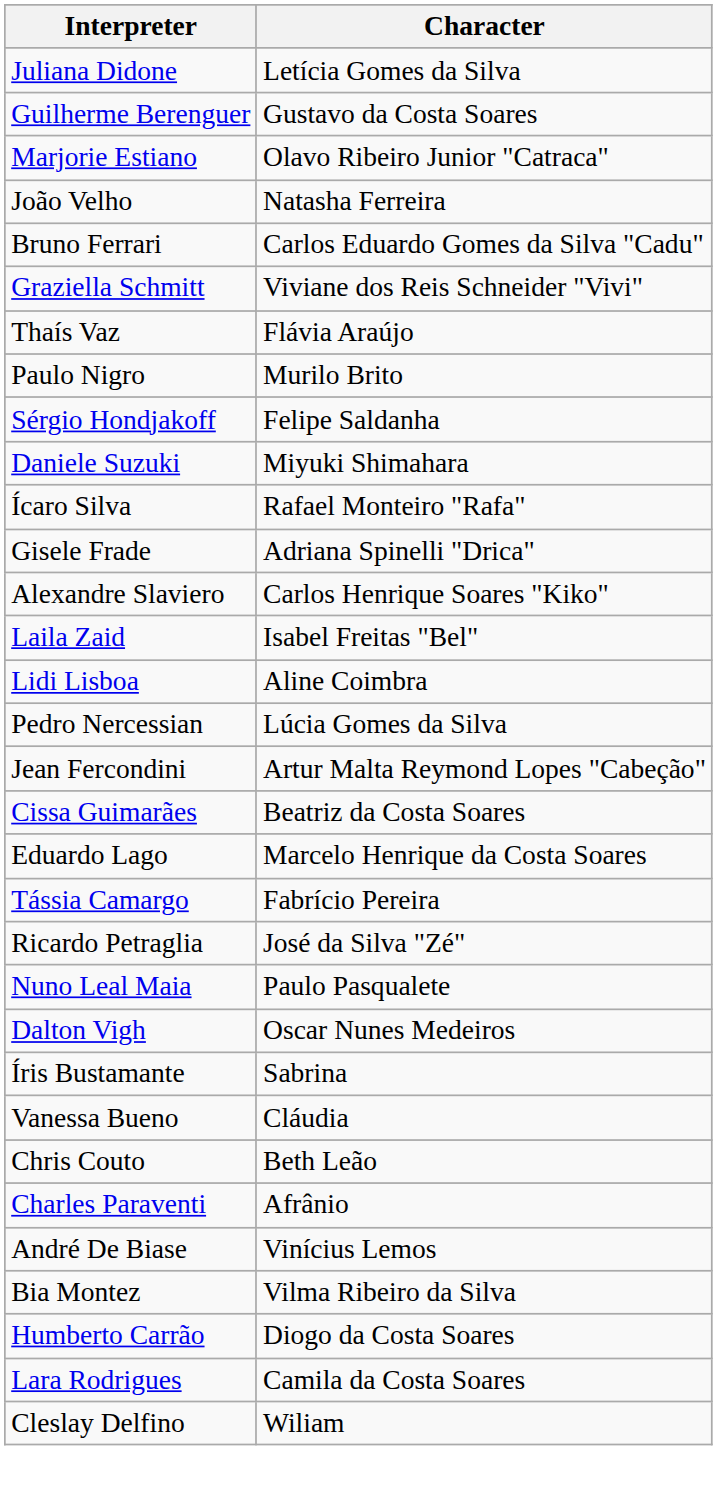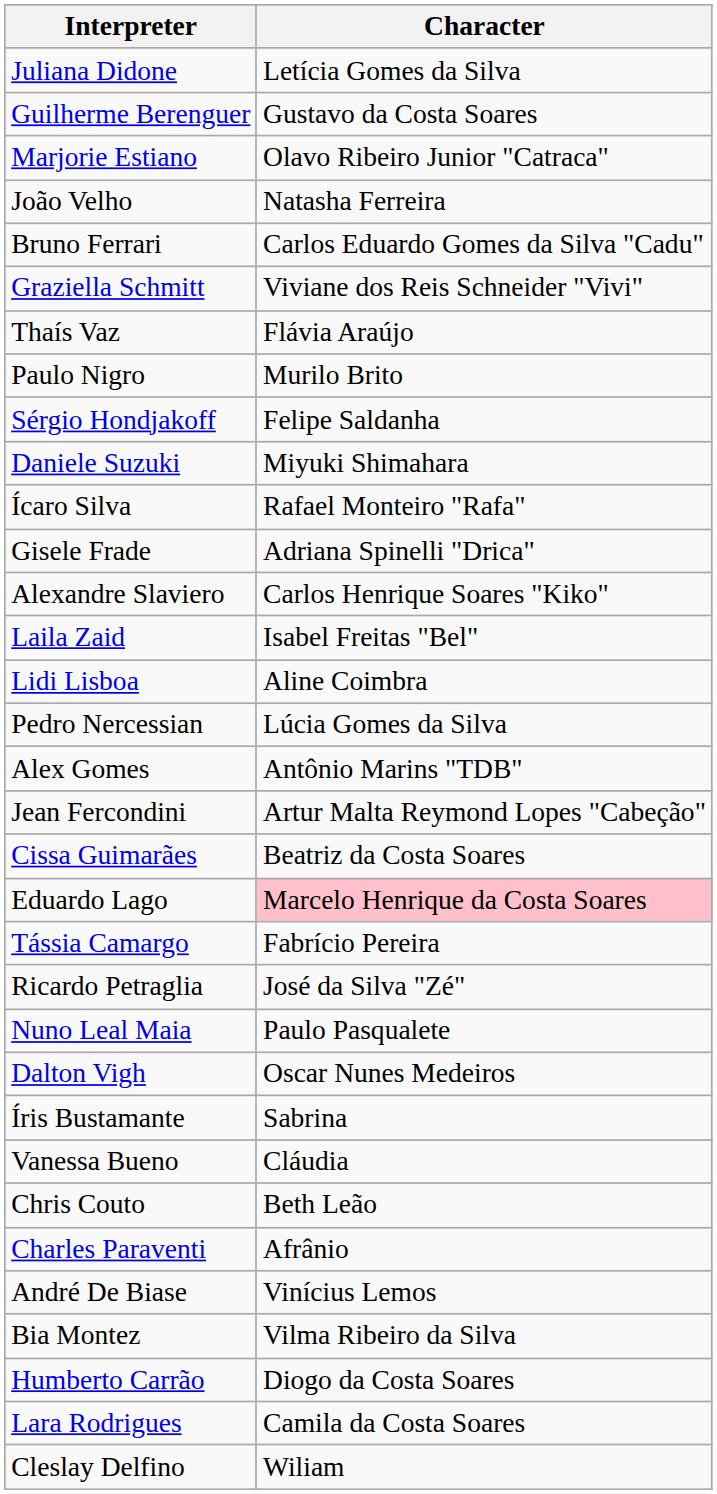 <table class="wikitable">
 <tr>
 <th>Interpreter</th>
 <th>Character</th>
 </tr>
 <tr>
 <td><a href='#'>Juliana Didone</a></td>
 <td>Letícia Gomes da Silva</td>
 </tr>
 <tr>
 <td><a href='#'>Guilherme Berenguer</a></td>
 <td>Gustavo da Costa Soares</td>
 </tr>
 <tr>
 <td><a href='#'>Marjorie Estiano</a></td>
 <td>Olavo Ribeiro Junior "Catraca"</td>
 </tr>
 <tr>
 <td>João Velho</td>
 <td>Natasha Ferreira</td>
 </tr>
 <tr>
 <td>Bruno Ferrari</td>
 <td>Carlos Eduardo Gomes da Silva "Cadu"</td>
 </tr>
 <tr>
 <td><a href='#'>Graziella Schmitt</a></td>
 <td>Viviane dos Reis Schneider "Vivi"</td>
 </tr>
 <tr>
 <td>Thaís Vaz</td>
 <td>Flávia Araújo</td>
 </tr>
 <tr>
 <td>Paulo Nigro</td>
 <td>Murilo Brito</td>
 </tr>
 <tr>
 <td><a href='#'>Sérgio Hondjakoff</a></td>
 <td>Felipe Saldanha</td>
 </tr>
 <tr>
 <td><a href='#'>Daniele Suzuki</a></td>
 <td>Miyuki Shimahara</td>
 </tr>
 <tr>
 <td>Ícaro Silva</td>
 <td>Rafael Monteiro "Rafa"</td>
 </tr>
 <tr>
 <td>Gisele Frade</td>
 <td>Adriana Spinelli "Drica"</td>
 </tr>
 <tr>
 <td>Alexandre Slaviero</td>
 <td>Carlos Henrique Soares "Kiko"</td>
 </tr>
 <tr>
 <td><a href='#'>Laila Zaid</a></td>
 <td>Isabel Freitas "Bel"</td>
 </tr>
 <tr>
 <td><a href='#'>Lidi Lisboa</a></td>
 <td>Aline Coimbra</td>
 </tr>
 <tr>
 <td>Pedro Nercessian</td>
 <td>Lúcia Gomes da Silva</td>
 </tr>
 <tr>
+<td>Alex Gomes</td>
+<td>Antônio Marins "TDB"</td>
+</tr>
+<tr>
 <td>Jean Fercondini</td>
 <td>Artur Malta Reymond Lopes "Cabeção"</td>
 </tr>
 <tr>
 <td><a href='#'>Cissa Guimarães</a></td>
 <td>Beatriz da Costa Soares</td>
 </tr>
 <tr>
 <td>Eduardo Lago</td>
-<td>Marcelo Henrique da Costa Soares</td>
+<td style="background: pink;">Marcelo Henrique da Costa Soares</td>
 </tr>
 <tr>
 <td><a href='#'>Tássia Camargo</a></td>
 <td>Fabrício Pereira</td>
 </tr>
 <tr>
 <td>Ricardo Petraglia</td>
 <td>José da Silva "Zé"</td>
 </tr>
 <tr>
 <td><a href='#'>Nuno Leal Maia</a></td>
 <td>Paulo Pasqualete</td>
 </tr>
 <tr>
 <td><a href='#'>Dalton Vigh</a></td>
 <td>Oscar Nunes Medeiros</td>
 </tr>
 <tr>
 <td>Íris Bustamante</td>
 <td>Sabrina</td>
 </tr>
 <tr>
 <td>Vanessa Bueno</td>
 <td>Cláudia</td>
 </tr>
 <tr>
 <td>Chris Couto</td>
 <td>Beth Leão</td>
 </tr>
 <tr>
 <td><a href='#'>Charles Paraventi</a></td>
 <td>Afrânio</td>
 </tr>
 <tr>
 <td>André De Biase</td>
 <td>Vinícius Lemos</td>
 </tr>
 <tr>
 <td>Bia Montez</td>
 <td>Vilma Ribeiro da Silva</td>
 </tr>
 <tr>
 <td><a href='#'>Humberto Carrão</a></td>
 <td>Diogo da Costa Soares</td>
 </tr>
 <tr>
 <td><a href='#'>Lara Rodrigues</a></td>
 <td>Camila da Costa Soares</td>
 </tr>
 <tr>
 <td>Cleslay Delfino</td>
 <td>Wiliam</td>
 </tr>
 </table>
